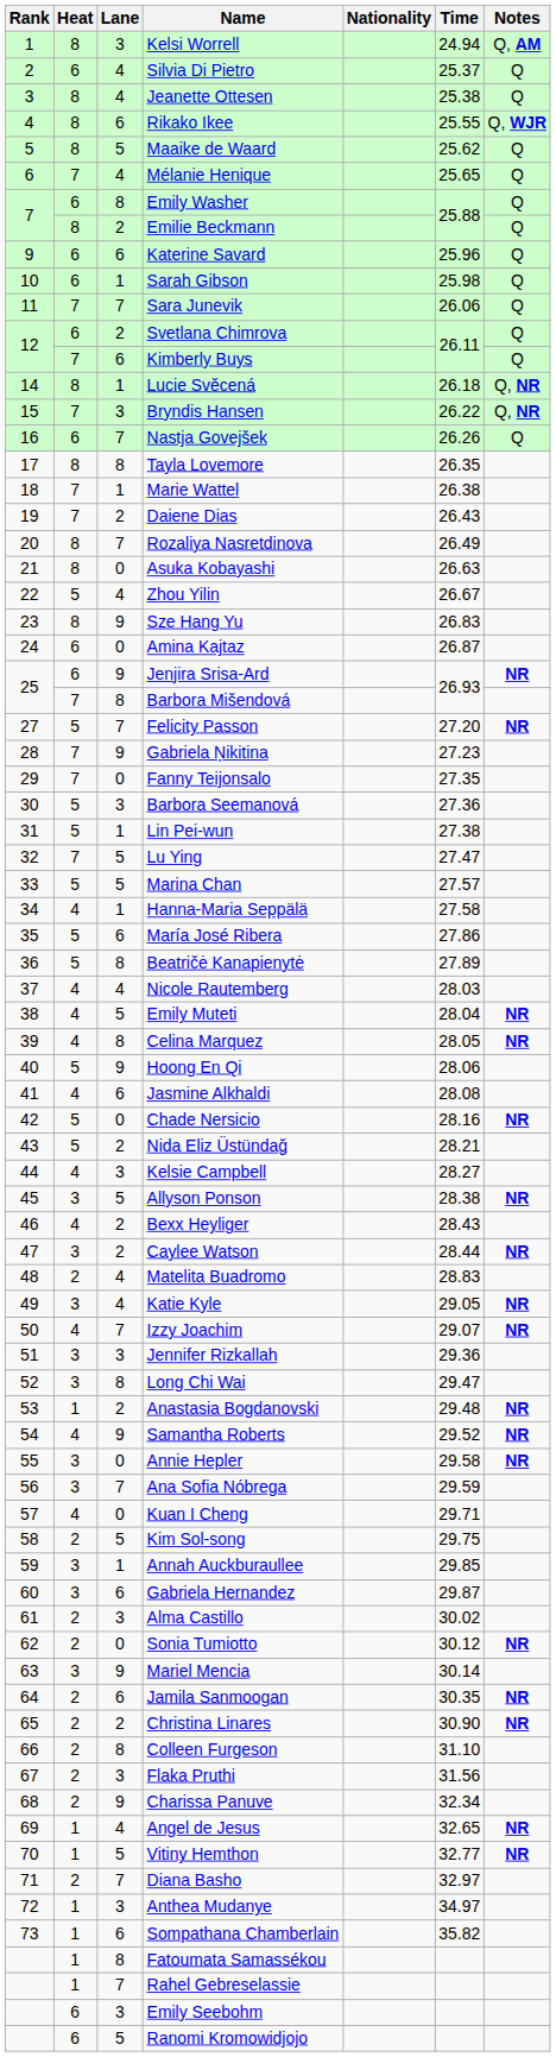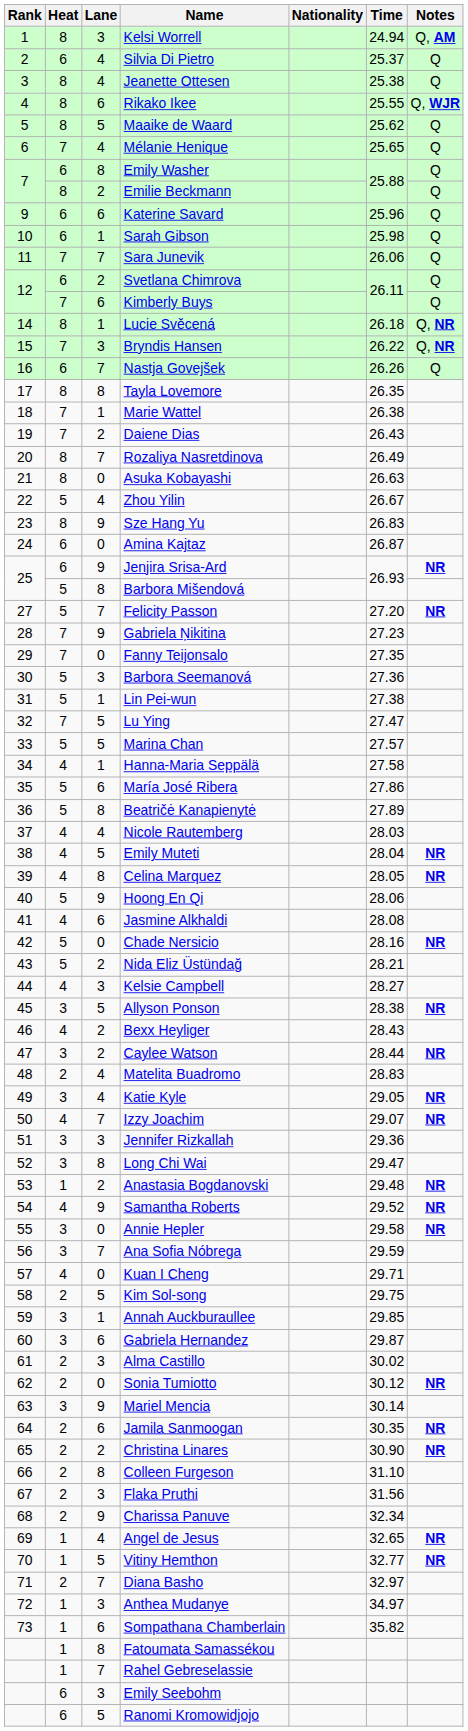 <table class="wikitable sortable" style="text-align:center">
 <tr>
 <th>Rank</th>
 <th>Heat</th>
 <th>Lane</th>
 <th>Name</th>
 <th>Nationality</th>
 <th>Time</th>
 <th>Notes</th>
 </tr>
 <tr bgcolor=ccffcc>
 <td>1</td>
 <td>8</td>
 <td>3</td>
 <td align=left><a href='#'>Kelsi Worrell</a></td>
 <td align=left></td>
 <td>24.94</td>
 <td>Q, <strong><a href='#'>AM</a></strong></td>
 </tr>
 <tr bgcolor=ccffcc>
 <td>2</td>
 <td>6</td>
 <td>4</td>
 <td align=left><a href='#'>Silvia Di Pietro</a></td>
 <td align=left></td>
 <td>25.37</td>
 <td>Q</td>
 </tr>
 <tr bgcolor=ccffcc>
 <td>3</td>
 <td>8</td>
 <td>4</td>
 <td align=left><a href='#'>Jeanette Ottesen</a></td>
 <td align=left></td>
 <td>25.38</td>
 <td>Q</td>
 </tr>
 <tr bgcolor=ccffcc>
 <td>4</td>
 <td>8</td>
 <td>6</td>
 <td align=left><a href='#'>Rikako Ikee</a></td>
 <td align=left></td>
 <td>25.55</td>
 <td>Q, <strong><a href='#'>WJR</a></strong></td>
 </tr>
 <tr bgcolor=ccffcc>
 <td>5</td>
 <td>8</td>
 <td>5</td>
 <td align=left><a href='#'>Maaike de Waard</a></td>
 <td align=left></td>
 <td>25.62</td>
 <td>Q</td>
 </tr>
 <tr bgcolor=ccffcc>
 <td>6</td>
 <td>7</td>
 <td>4</td>
 <td align=left><a href='#'>Mélanie Henique</a></td>
 <td align=left></td>
 <td>25.65</td>
 <td>Q</td>
 </tr>
 <tr bgcolor=ccffcc>
 <td rowspan=2>7</td>
 <td>6</td>
 <td>8</td>
 <td align=left><a href='#'>Emily Washer</a></td>
 <td align=left></td>
 <td rowspan=2>25.88</td>
 <td>Q</td>
 </tr>
 <tr bgcolor=ccffcc>
 <td>8</td>
 <td>2</td>
 <td align=left><a href='#'>Emilie Beckmann</a></td>
 <td align=left></td>
 <td>Q</td>
 </tr>
 <tr bgcolor=ccffcc>
 <td>9</td>
 <td>6</td>
 <td>6</td>
 <td align=left><a href='#'>Katerine Savard</a></td>
 <td align=left></td>
 <td>25.96</td>
 <td>Q</td>
 </tr>
 <tr bgcolor=ccffcc>
 <td>10</td>
 <td>6</td>
 <td>1</td>
 <td align=left><a href='#'>Sarah Gibson</a></td>
 <td align=left></td>
 <td>25.98</td>
 <td>Q</td>
 </tr>
 <tr bgcolor=ccffcc>
 <td>11</td>
 <td>7</td>
 <td>7</td>
 <td align=left><a href='#'>Sara Junevik</a></td>
 <td align=left></td>
 <td>26.06</td>
 <td>Q</td>
 </tr>
 <tr bgcolor=ccffcc>
 <td rowspan=2>12</td>
 <td>6</td>
 <td>2</td>
 <td align=left><a href='#'>Svetlana Chimrova</a></td>
 <td align=left></td>
 <td rowspan=2>26.11</td>
 <td>Q</td>
 </tr>
 <tr bgcolor=ccffcc>
 <td>7</td>
 <td>6</td>
 <td align=left><a href='#'>Kimberly Buys</a></td>
 <td align=left></td>
 <td>Q</td>
 </tr>
 <tr bgcolor=ccffcc>
 <td>14</td>
 <td>8</td>
 <td>1</td>
 <td align=left><a href='#'>Lucie Svěcená</a></td>
 <td align=left></td>
 <td>26.18</td>
 <td>Q, <strong><a href='#'>NR</a></strong></td>
 </tr>
 <tr bgcolor=ccffcc>
 <td>15</td>
 <td>7</td>
 <td>3</td>
 <td align=left><a href='#'>Bryndis Hansen</a></td>
 <td align=left></td>
 <td>26.22</td>
 <td>Q, <strong><a href='#'>NR</a></strong></td>
 </tr>
 <tr bgcolor=ccffcc>
 <td>16</td>
 <td>6</td>
 <td>7</td>
 <td align=left><a href='#'>Nastja Govejšek</a></td>
 <td align=left></td>
 <td>26.26</td>
 <td>Q</td>
 </tr>
 <tr>
 <td>17</td>
 <td>8</td>
 <td>8</td>
 <td align=left><a href='#'>Tayla Lovemore</a></td>
 <td align=left></td>
 <td>26.35</td>
 <td></td>
 </tr>
 <tr>
 <td>18</td>
 <td>7</td>
 <td>1</td>
 <td align=left><a href='#'>Marie Wattel</a></td>
 <td align=left></td>
 <td>26.38</td>
 <td></td>
 </tr>
 <tr>
 <td>19</td>
 <td>7</td>
 <td>2</td>
 <td align=left><a href='#'>Daiene Dias</a></td>
 <td align=left></td>
 <td>26.43</td>
 <td></td>
 </tr>
 <tr>
 <td>20</td>
 <td>8</td>
 <td>7</td>
 <td align=left><a href='#'>Rozaliya Nasretdinova</a></td>
 <td align=left></td>
 <td>26.49</td>
 <td></td>
 </tr>
 <tr>
 <td>21</td>
 <td>8</td>
 <td>0</td>
 <td align=left><a href='#'>Asuka Kobayashi</a></td>
 <td align=left></td>
 <td>26.63</td>
 <td></td>
 </tr>
 <tr>
 <td>22</td>
 <td>5</td>
 <td>4</td>
 <td align=left><a href='#'>Zhou Yilin</a></td>
 <td align=left></td>
 <td>26.67</td>
 <td></td>
 </tr>
 <tr>
 <td>23</td>
 <td>8</td>
 <td>9</td>
 <td align=left><a href='#'>Sze Hang Yu</a></td>
 <td align=left></td>
 <td>26.83</td>
 <td></td>
 </tr>
 <tr>
 <td>24</td>
 <td>6</td>
 <td>0</td>
 <td align=left><a href='#'>Amina Kajtaz</a></td>
 <td align=left></td>
 <td>26.87</td>
 <td></td>
 </tr>
 <tr>
 <td rowspan=2>25</td>
 <td>6</td>
 <td>9</td>
 <td align=left><a href='#'>Jenjira Srisa-Ard</a></td>
 <td align=left></td>
 <td rowspan=2>26.93</td>
 <td><strong><a href='#'>NR</a></strong></td>
 </tr>
 <tr>
-<td>7</td>
+<td>5</td>
 <td>8</td>
 <td align=left><a href='#'>Barbora Mišendová</a></td>
 <td align=left></td>
 <td></td>
 </tr>
 <tr>
 <td>27</td>
 <td>5</td>
 <td>7</td>
 <td align=left><a href='#'>Felicity Passon</a></td>
 <td align=left></td>
 <td>27.20</td>
 <td><strong><a href='#'>NR</a></strong></td>
 </tr>
 <tr>
 <td>28</td>
 <td>7</td>
 <td>9</td>
 <td align=left><a href='#'>Gabriela Ņikitina</a></td>
 <td align=left></td>
 <td>27.23</td>
 <td></td>
 </tr>
 <tr>
 <td>29</td>
 <td>7</td>
 <td>0</td>
 <td align=left><a href='#'>Fanny Teijonsalo</a></td>
 <td align=left></td>
 <td>27.35</td>
 <td></td>
 </tr>
 <tr>
 <td>30</td>
 <td>5</td>
 <td>3</td>
 <td align=left><a href='#'>Barbora Seemanová</a></td>
 <td align=left></td>
 <td>27.36</td>
 <td></td>
 </tr>
 <tr>
 <td>31</td>
 <td>5</td>
 <td>1</td>
 <td align=left><a href='#'>Lin Pei-wun</a></td>
 <td align=left></td>
 <td>27.38</td>
 <td></td>
 </tr>
 <tr>
 <td>32</td>
 <td>7</td>
 <td>5</td>
 <td align=left><a href='#'>Lu Ying</a></td>
 <td align=left></td>
 <td>27.47</td>
 <td></td>
 </tr>
 <tr>
 <td>33</td>
 <td>5</td>
 <td>5</td>
 <td align=left><a href='#'>Marina Chan</a></td>
 <td align=left></td>
 <td>27.57</td>
 <td></td>
 </tr>
 <tr>
 <td>34</td>
 <td>4</td>
 <td>1</td>
 <td align=left><a href='#'>Hanna-Maria Seppälä</a></td>
 <td align=left></td>
 <td>27.58</td>
 <td></td>
 </tr>
 <tr>
 <td>35</td>
 <td>5</td>
 <td>6</td>
 <td align=left><a href='#'>María José Ribera</a></td>
 <td align=left></td>
 <td>27.86</td>
 <td></td>
 </tr>
 <tr>
 <td>36</td>
 <td>5</td>
 <td>8</td>
 <td align=left><a href='#'>Beatričė Kanapienytė</a></td>
 <td align=left></td>
 <td>27.89</td>
 <td></td>
 </tr>
 <tr>
 <td>37</td>
 <td>4</td>
 <td>4</td>
 <td align=left><a href='#'>Nicole Rautemberg</a></td>
 <td align=left></td>
 <td>28.03</td>
 <td></td>
 </tr>
 <tr>
 <td>38</td>
 <td>4</td>
 <td>5</td>
 <td align=left><a href='#'>Emily Muteti</a></td>
 <td align=left></td>
 <td>28.04</td>
 <td><strong><a href='#'>NR</a></strong></td>
 </tr>
 <tr>
 <td>39</td>
 <td>4</td>
 <td>8</td>
 <td align=left><a href='#'>Celina Marquez</a></td>
 <td align=left></td>
 <td>28.05</td>
 <td><strong><a href='#'>NR</a></strong></td>
 </tr>
 <tr>
 <td>40</td>
 <td>5</td>
 <td>9</td>
 <td align=left><a href='#'>Hoong En Qi</a></td>
 <td align=left></td>
 <td>28.06</td>
 <td></td>
 </tr>
 <tr>
 <td>41</td>
 <td>4</td>
 <td>6</td>
 <td align=left><a href='#'>Jasmine Alkhaldi</a></td>
 <td align=left></td>
 <td>28.08</td>
 <td></td>
 </tr>
 <tr>
 <td>42</td>
 <td>5</td>
 <td>0</td>
 <td align=left><a href='#'>Chade Nersicio</a></td>
 <td align=left></td>
 <td>28.16</td>
 <td><strong><a href='#'>NR</a></strong></td>
 </tr>
 <tr>
 <td>43</td>
 <td>5</td>
 <td>2</td>
 <td align=left><a href='#'>Nida Eliz Üstündağ</a></td>
 <td align=left></td>
 <td>28.21</td>
 <td></td>
 </tr>
 <tr>
 <td>44</td>
 <td>4</td>
 <td>3</td>
 <td align=left><a href='#'>Kelsie Campbell</a></td>
 <td align=left></td>
 <td>28.27</td>
 <td></td>
 </tr>
 <tr>
 <td>45</td>
 <td>3</td>
 <td>5</td>
 <td align=left><a href='#'>Allyson Ponson</a></td>
 <td align=left></td>
 <td>28.38</td>
 <td><strong><a href='#'>NR</a></strong></td>
 </tr>
 <tr>
 <td>46</td>
 <td>4</td>
 <td>2</td>
 <td align=left><a href='#'>Bexx Heyliger</a></td>
 <td align=left></td>
 <td>28.43</td>
 <td></td>
 </tr>
 <tr>
 <td>47</td>
 <td>3</td>
 <td>2</td>
 <td align=left><a href='#'>Caylee Watson</a></td>
 <td align=left></td>
 <td>28.44</td>
 <td><strong><a href='#'>NR</a></strong></td>
 </tr>
 <tr>
 <td>48</td>
 <td>2</td>
 <td>4</td>
 <td align=left><a href='#'>Matelita Buadromo</a></td>
 <td align=left></td>
 <td>28.83</td>
 <td></td>
 </tr>
 <tr>
 <td>49</td>
 <td>3</td>
 <td>4</td>
 <td align=left><a href='#'>Katie Kyle</a></td>
 <td align=left></td>
 <td>29.05</td>
 <td><strong><a href='#'>NR</a></strong></td>
 </tr>
 <tr>
 <td>50</td>
 <td>4</td>
 <td>7</td>
 <td align=left><a href='#'>Izzy Joachim</a></td>
 <td align=left></td>
 <td>29.07</td>
 <td><strong><a href='#'>NR</a></strong></td>
 </tr>
 <tr>
 <td>51</td>
 <td>3</td>
 <td>3</td>
 <td align=left><a href='#'>Jennifer Rizkallah</a></td>
 <td align=left></td>
 <td>29.36</td>
 <td></td>
 </tr>
 <tr>
 <td>52</td>
 <td>3</td>
 <td>8</td>
 <td align=left><a href='#'>Long Chi Wai</a></td>
 <td align=left></td>
 <td>29.47</td>
 <td></td>
 </tr>
 <tr>
 <td>53</td>
 <td>1</td>
 <td>2</td>
 <td align=left><a href='#'>Anastasia Bogdanovski</a></td>
 <td align=left></td>
 <td>29.48</td>
 <td><strong><a href='#'>NR</a></strong></td>
 </tr>
 <tr>
 <td>54</td>
 <td>4</td>
 <td>9</td>
 <td align=left><a href='#'>Samantha Roberts</a></td>
 <td align=left></td>
 <td>29.52</td>
 <td><strong><a href='#'>NR</a></strong></td>
 </tr>
 <tr>
 <td>55</td>
 <td>3</td>
 <td>0</td>
 <td align=left><a href='#'>Annie Hepler</a></td>
 <td align=left></td>
 <td>29.58</td>
 <td><strong><a href='#'>NR</a></strong></td>
 </tr>
 <tr>
 <td>56</td>
 <td>3</td>
 <td>7</td>
 <td align=left><a href='#'>Ana Sofia Nóbrega</a></td>
 <td align=left></td>
 <td>29.59</td>
 <td></td>
 </tr>
 <tr>
 <td>57</td>
 <td>4</td>
 <td>0</td>
 <td align=left><a href='#'>Kuan I Cheng</a></td>
 <td align=left></td>
 <td>29.71</td>
 <td></td>
 </tr>
 <tr>
 <td>58</td>
 <td>2</td>
 <td>5</td>
 <td align=left><a href='#'>Kim Sol-song</a></td>
 <td align=left></td>
 <td>29.75</td>
 <td></td>
 </tr>
 <tr>
 <td>59</td>
 <td>3</td>
 <td>1</td>
 <td align=left><a href='#'>Annah Auckburaullee</a></td>
 <td align=left></td>
 <td>29.85</td>
 <td></td>
 </tr>
 <tr>
 <td>60</td>
 <td>3</td>
 <td>6</td>
 <td align=left><a href='#'>Gabriela Hernandez</a></td>
 <td align=left></td>
 <td>29.87</td>
 <td></td>
 </tr>
 <tr>
 <td>61</td>
 <td>2</td>
 <td>3</td>
 <td align=left><a href='#'>Alma Castillo</a></td>
 <td align=left></td>
 <td>30.02</td>
 <td></td>
 </tr>
 <tr>
 <td>62</td>
 <td>2</td>
 <td>0</td>
 <td align=left><a href='#'>Sonia Tumiotto</a></td>
 <td align=left></td>
 <td>30.12</td>
 <td><strong><a href='#'>NR</a></strong></td>
 </tr>
 <tr>
 <td>63</td>
 <td>3</td>
 <td>9</td>
 <td align=left><a href='#'>Mariel Mencia</a></td>
 <td align=left></td>
 <td>30.14</td>
 <td></td>
 </tr>
 <tr>
 <td>64</td>
 <td>2</td>
 <td>6</td>
 <td align=left><a href='#'>Jamila Sanmoogan</a></td>
 <td align=left></td>
 <td>30.35</td>
 <td><strong><a href='#'>NR</a></strong></td>
 </tr>
 <tr>
 <td>65</td>
 <td>2</td>
 <td>2</td>
 <td align=left><a href='#'>Christina Linares</a></td>
 <td align=left></td>
 <td>30.90</td>
 <td><strong><a href='#'>NR</a></strong></td>
 </tr>
 <tr>
 <td>66</td>
 <td>2</td>
 <td>8</td>
 <td align=left><a href='#'>Colleen Furgeson</a></td>
 <td align=left></td>
 <td>31.10</td>
 <td></td>
 </tr>
 <tr>
 <td>67</td>
 <td>2</td>
 <td>3</td>
 <td align=left><a href='#'>Flaka Pruthi</a></td>
 <td align=left></td>
 <td>31.56</td>
 <td></td>
 </tr>
 <tr>
 <td>68</td>
 <td>2</td>
 <td>9</td>
 <td align=left><a href='#'>Charissa Panuve</a></td>
 <td align=left></td>
 <td>32.34</td>
 <td></td>
 </tr>
 <tr>
 <td>69</td>
 <td>1</td>
 <td>4</td>
 <td align=left><a href='#'>Angel de Jesus</a></td>
 <td align=left></td>
 <td>32.65</td>
 <td><strong><a href='#'>NR</a></strong></td>
 </tr>
 <tr>
 <td>70</td>
 <td>1</td>
 <td>5</td>
 <td align=left><a href='#'>Vitiny Hemthon</a></td>
 <td align=left></td>
 <td>32.77</td>
 <td><strong><a href='#'>NR</a></strong></td>
 </tr>
 <tr>
 <td>71</td>
 <td>2</td>
 <td>7</td>
 <td align=left><a href='#'>Diana Basho</a></td>
 <td align=left></td>
 <td>32.97</td>
 <td></td>
 </tr>
 <tr>
 <td>72</td>
 <td>1</td>
 <td>3</td>
 <td align=left><a href='#'>Anthea Mudanye</a></td>
 <td align=left></td>
 <td>34.97</td>
 <td></td>
 </tr>
 <tr>
 <td>73</td>
 <td>1</td>
 <td>6</td>
 <td align=left><a href='#'>Sompathana Chamberlain</a></td>
 <td align=left></td>
 <td>35.82</td>
 <td></td>
 </tr>
 <tr>
 <td></td>
 <td>1</td>
 <td>8</td>
 <td align=left><a href='#'>Fatoumata Samassékou</a></td>
 <td align=left></td>
 <td></td>
 <td></td>
 </tr>
 <tr>
 <td></td>
 <td>1</td>
 <td>7</td>
 <td align=left><a href='#'>Rahel Gebreselassie</a></td>
 <td align=left></td>
 <td></td>
 <td></td>
 </tr>
 <tr>
 <td></td>
 <td>6</td>
 <td>3</td>
 <td align=left><a href='#'>Emily Seebohm</a></td>
 <td align=left></td>
 <td></td>
 <td></td>
 </tr>
 <tr>
 <td></td>
 <td>6</td>
 <td>5</td>
 <td align=left><a href='#'>Ranomi Kromowidjojo</a></td>
 <td align=left></td>
 <td></td>
 <td></td>
 </tr>
 </table>
